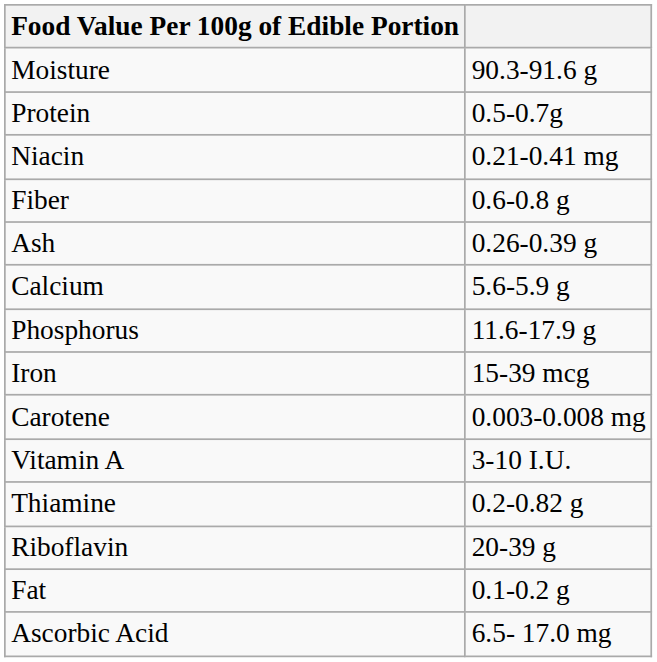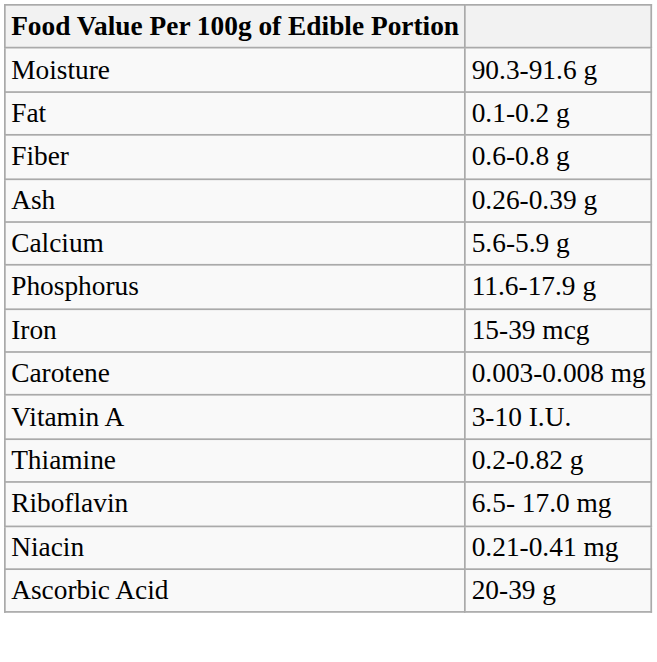 <table class="wikitable">
 <tr>
 <th>Food Value Per 100g of Edible Portion</th>
 <th></th>
 </tr>
 <tr>
 <td>Moisture</td>
 <td>90.3-91.6 g</td>
 </tr>
 <tr>
-<td>Protein</td>
-<td>0.5-0.7g</td>
-</tr>
-<tr>
-<td>Niacin</td>
-<td>0.21-0.41 mg</td>
+<td>Fat</td>
+<td>0.1-0.2 g</td>
 </tr>
 <tr>
 <td>Fiber</td>
 <td>0.6-0.8 g</td>
 </tr>
 <tr>
 <td>Ash</td>
 <td>0.26-0.39 g</td>
 </tr>
 <tr>
 <td>Calcium</td>
 <td>5.6-5.9 g</td>
 </tr>
 <tr>
 <td>Phosphorus</td>
 <td>11.6-17.9 g</td>
 </tr>
 <tr>
 <td>Iron</td>
 <td>15-39 mcg</td>
 </tr>
 <tr>
 <td>Carotene</td>
 <td>0.003-0.008 mg</td>
 </tr>
 <tr>
 <td>Vitamin A</td>
 <td>3-10 I.U.</td>
 </tr>
 <tr>
 <td>Thiamine</td>
 <td>0.2-0.82 g</td>
 </tr>
 <tr>
 <td>Riboflavin</td>
-<td>20-39 g</td>
+<td>6.5- 17.0 mg</td>
 </tr>
 <tr>
-<td>Fat</td>
-<td>0.1-0.2 g</td>
+<td>Niacin</td>
+<td>0.21-0.41 mg</td>
 </tr>
 <tr>
 <td>Ascorbic Acid</td>
-<td>6.5- 17.0 mg</td>
+<td>20-39 g</td>
 </tr>
 </table>
